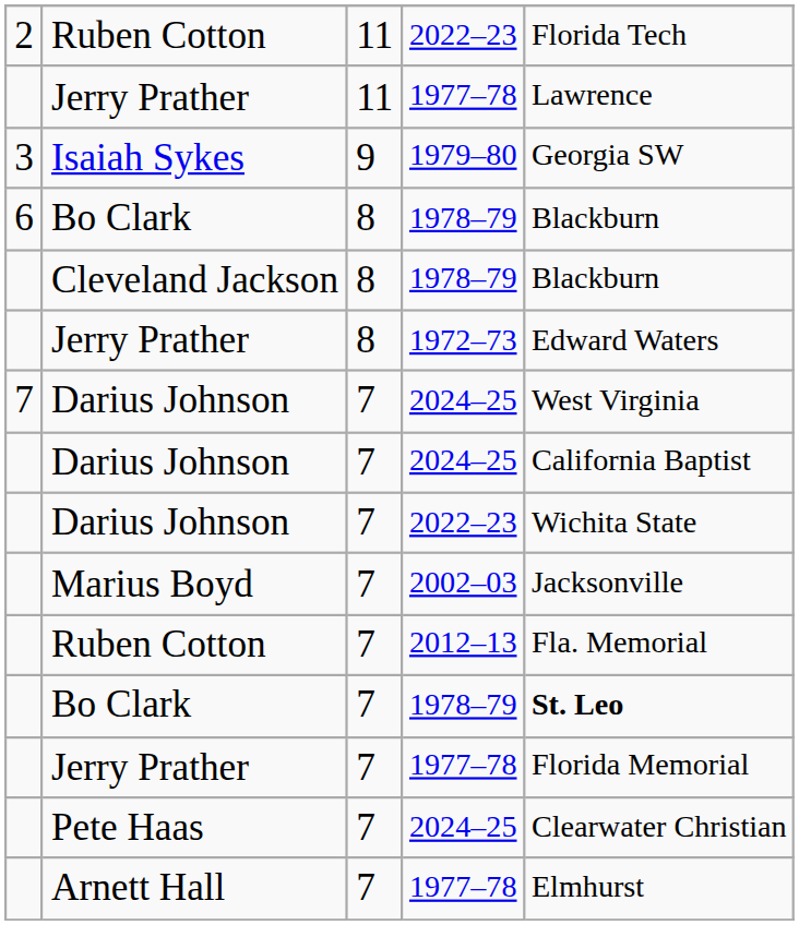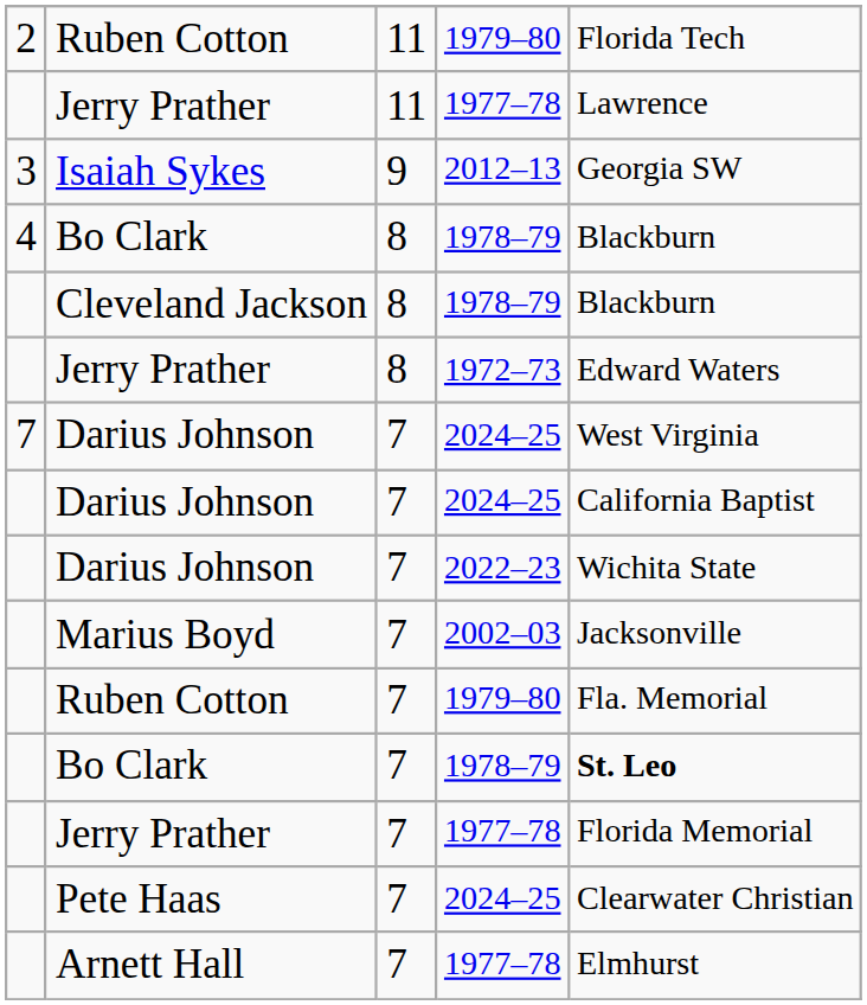 <table class="wikitable">
 <tr>
 </tr>
 <tr>
 <td>2</td>
 <td>Ruben Cotton</td>
 <td>11</td>
-<td style="font-size:80%;"><a href='#'>2022–23</a></td>
+<td style="font-size:80%;"><a href='#'>1979–80</a></td>
 <td style="font-size:80%;">Florida Tech</td>
 </tr>
 <tr>
 <td></td>
 <td>Jerry Prather</td>
 <td>11</td>
 <td style="font-size:80%;"><a href='#'>1977–78</a></td>
 <td style="font-size:80%;">Lawrence</td>
 </tr>
 <tr>
 <td>3</td>
 <td><a href='#'>Isaiah Sykes</a></td>
 <td>9</td>
-<td style="font-size:80%;"><a href='#'>1979–80</a></td>
+<td style="font-size:80%;"><a href='#'>2012–13</a></td>
 <td style="font-size:80%;">Georgia SW</td>
 </tr>
 <tr>
-<td>6</td>
+<td>4</td>
 <td>Bo Clark</td>
 <td>8</td>
 <td style="font-size:80%;"><a href='#'>1978–79</a></td>
 <td style="font-size:80%;">Blackburn</td>
 </tr>
 <tr>
 <td></td>
 <td>Cleveland Jackson</td>
 <td>8</td>
 <td style="font-size:80%;"><a href='#'>1978–79</a></td>
 <td style="font-size:80%;">Blackburn</td>
 </tr>
 <tr>
 <td></td>
 <td>Jerry Prather</td>
 <td>8</td>
 <td style="font-size:80%;"><a href='#'>1972–73</a></td>
 <td style="font-size:80%;">Edward Waters</td>
 </tr>
 <tr>
 <td>7</td>
 <td>Darius Johnson</td>
 <td>7</td>
 <td style="font-size:80%;"><a href='#'>2024–25</a></td>
 <td style="font-size:80%;">West Virginia</td>
 </tr>
 <tr>
 <td></td>
 <td>Darius Johnson</td>
 <td>7</td>
 <td style="font-size:80%;"><a href='#'>2024–25</a></td>
 <td style="font-size:80%;">California Baptist</td>
 </tr>
 <tr>
 <td></td>
 <td>Darius Johnson</td>
 <td>7</td>
 <td style="font-size:80%;"><a href='#'>2022–23</a></td>
 <td style="font-size:80%;">Wichita State</td>
 </tr>
 <tr>
 <td></td>
 <td>Marius Boyd</td>
 <td>7</td>
 <td style="font-size:80%;"><a href='#'>2002–03</a></td>
 <td style="font-size:80%;">Jacksonville</td>
 </tr>
 <tr>
 <td></td>
 <td>Ruben Cotton</td>
 <td>7</td>
-<td style="font-size:80%;"><a href='#'>2012–13</a></td>
+<td style="font-size:80%;"><a href='#'>1979–80</a></td>
 <td style="font-size:80%;">Fla. Memorial</td>
 </tr>
 <tr>
 <td></td>
 <td>Bo Clark</td>
 <td>7</td>
 <td style="font-size:80%;"><a href='#'>1978–79</a></td>
 <td style="font-size:80%;"><strong>St. Leo</strong></td>
 </tr>
 <tr>
 <td></td>
 <td>Jerry Prather</td>
 <td>7</td>
 <td style="font-size:80%;"><a href='#'>1977–78</a></td>
 <td style="font-size:80%;">Florida Memorial</td>
 </tr>
 <tr>
 <td></td>
 <td>Pete Haas</td>
 <td>7</td>
 <td style="font-size:80%;"><a href='#'>2024–25</a></td>
 <td style="font-size:80%;">Clearwater Christian</td>
 </tr>
 <tr>
 <td></td>
 <td>Arnett Hall</td>
 <td>7</td>
 <td style="font-size:80%;"><a href='#'>1977–78</a></td>
 <td style="font-size:80%;">Elmhurst</td>
 </tr>
 </table>
